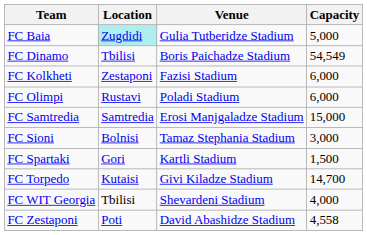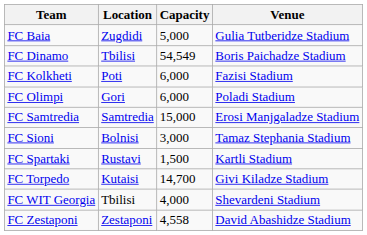 <table class="wikitable sortable" border="1">
 <tr>
 <th>Team</th>
 <th>Location</th>
+<th>Capacity</th>
 <th>Venue</th>
-<th>Capacity</th>
 </tr>
 <tr>
 <td><a href='#'>FC Baia</a></td>
-<td style="background: paleturquoise;"><a href='#'>Zugdidi</a></td>
+<td><a href='#'>Zugdidi</a></td>
+<td>5,000</td>
 <td><a href='#'>Gulia Tutberidze Stadium</a></td>
-<td>5,000</td>
 </tr>
 <tr>
 <td><a href='#'>FC Dinamo</a></td>
 <td><a href='#'>Tbilisi</a></td>
+<td>54,549</td>
 <td><a href='#'>Boris Paichadze Stadium</a></td>
-<td>54,549</td>
 </tr>
 <tr>
 <td><a href='#'>FC Kolkheti</a></td>
-<td><a href='#'>Zestaponi</a></td>
+<td><a href='#'>Poti</a></td>
+<td>6,000</td>
 <td><a href='#'>Fazisi Stadium</a></td>
-<td>6,000</td>
 </tr>
 <tr>
 <td><a href='#'>FC Olimpi</a></td>
-<td><a href='#'>Rustavi</a></td>
+<td><a href='#'>Gori</a></td>
+<td>6,000</td>
 <td><a href='#'>Poladi Stadium</a></td>
-<td>6,000</td>
 </tr>
 <tr>
 <td><a href='#'>FC Samtredia</a></td>
 <td><a href='#'>Samtredia</a></td>
+<td>15,000</td>
 <td><a href='#'>Erosi Manjgaladze Stadium</a></td>
-<td>15,000</td>
 </tr>
 <tr>
 <td><a href='#'>FC Sioni</a></td>
 <td><a href='#'>Bolnisi</a></td>
+<td>3,000</td>
 <td><a href='#'>Tamaz Stephania Stadium</a></td>
-<td>3,000</td>
 </tr>
 <tr>
 <td><a href='#'>FC Spartaki</a></td>
-<td><a href='#'>Gori</a></td>
+<td><a href='#'>Rustavi</a></td>
+<td>1,500</td>
 <td><a href='#'>Kartli Stadium</a></td>
-<td>1,500</td>
 </tr>
 <tr>
 <td><a href='#'>FC Torpedo</a></td>
 <td><a href='#'>Kutaisi</a></td>
+<td>14,700</td>
 <td><a href='#'>Givi Kiladze Stadium</a></td>
-<td>14,700</td>
 </tr>
 <tr>
 <td><a href='#'>FC WIT Georgia</a></td>
 <td>Tbilisi</td>
+<td>4,000</td>
 <td><a href='#'>Shevardeni Stadium</a></td>
-<td>4,000</td>
 </tr>
 <tr>
 <td><a href='#'>FC Zestaponi</a></td>
-<td><a href='#'>Poti</a></td>
+<td><a href='#'>Zestaponi</a></td>
+<td>4,558</td>
 <td><a href='#'>David Abashidze Stadium</a></td>
-<td>4,558</td>
 </tr>
 </table>
